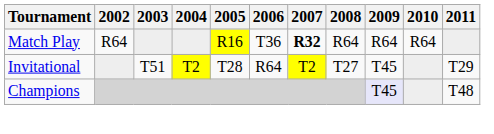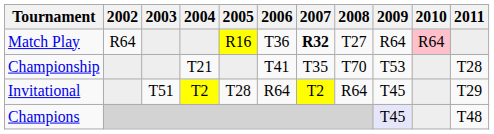 <table class="wikitable" style="text-align:center;">
 <tr>
 <th>Tournament</th>
 <th>2002</th>
 <th>2003</th>
 <th>2004</th>
 <th>2005</th>
 <th>2006</th>
 <th>2007</th>
 <th>2008</th>
 <th>2009</th>
 <th>2010</th>
 <th>2011</th>
 </tr>
 <tr>
 <td align="left"><a href='#'>Match Play</a></td>
 <td>R64</td>
 <td style="background:#eeeeee;"></td>
 <td style="background:#eeeeee;"></td>
 <td style="background:yellow;">R16</td>
 <td>T36</td>
 <td><strong>R32</strong></td>
+<td>T27</td>
 <td>R64</td>
-<td>R64</td>
-<td>R64</td>
+<td style="background: pink;">R64</td>
 <td style="background:#eeeeee;"></td>
+</tr>
+<tr>
+<td align="left"><a href='#'>Championship</a></td>
+<td style="background:#eeeeee;"></td>
+<td style="background:#eeeeee;"></td>
+<td>T21</td>
+<td style="background:#eeeeee;"></td>
+<td>T41</td>
+<td>T35</td>
+<td>T70</td>
+<td>T53</td>
+<td style="background:#eeeeee;"></td>
+<td>T28</td>
 </tr>
 <tr>
 <td align="left"><a href='#'>Invitational</a></td>
 <td style="background:#eeeeee;"></td>
 <td>T51</td>
 <td style="background:yellow;">T2</td>
 <td>T28</td>
 <td>R64</td>
 <td style="background:yellow;">T2</td>
-<td>T27</td>
+<td>R64</td>
 <td>T45</td>
 <td style="background:#eeeeee;"></td>
 <td>T29</td>
 </tr>
 <tr>
 <td align="left"><a href='#'>Champions</a></td>
 <td colspan=7 style="background:#D3D3D3;"></td>
 <td style="background: lavender;">T45</td>
 <td style="background:#eeeeee;"></td>
 <td>T48</td>
 </tr>
 </table>
